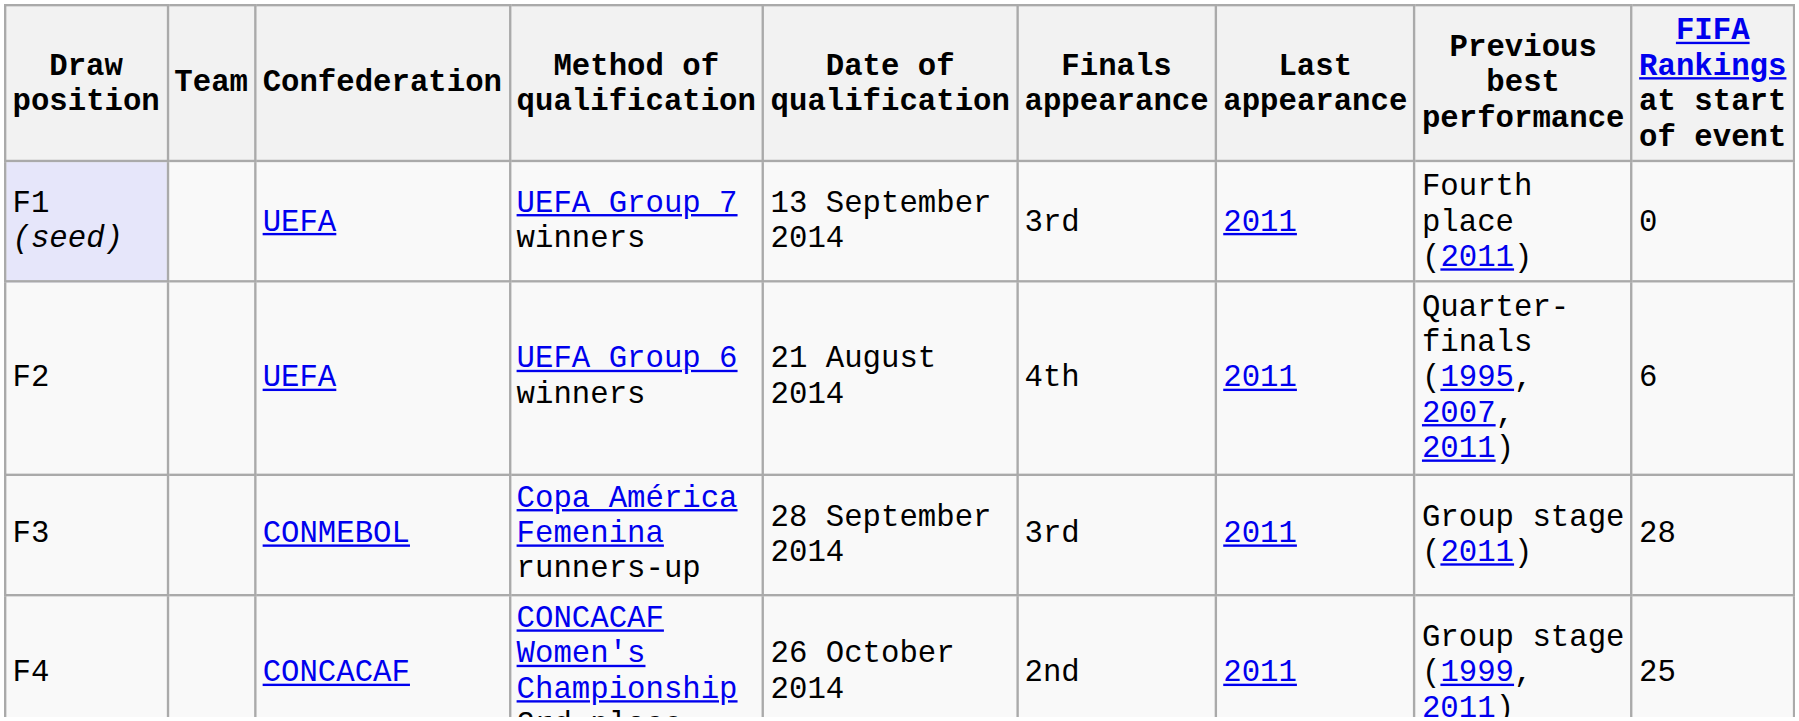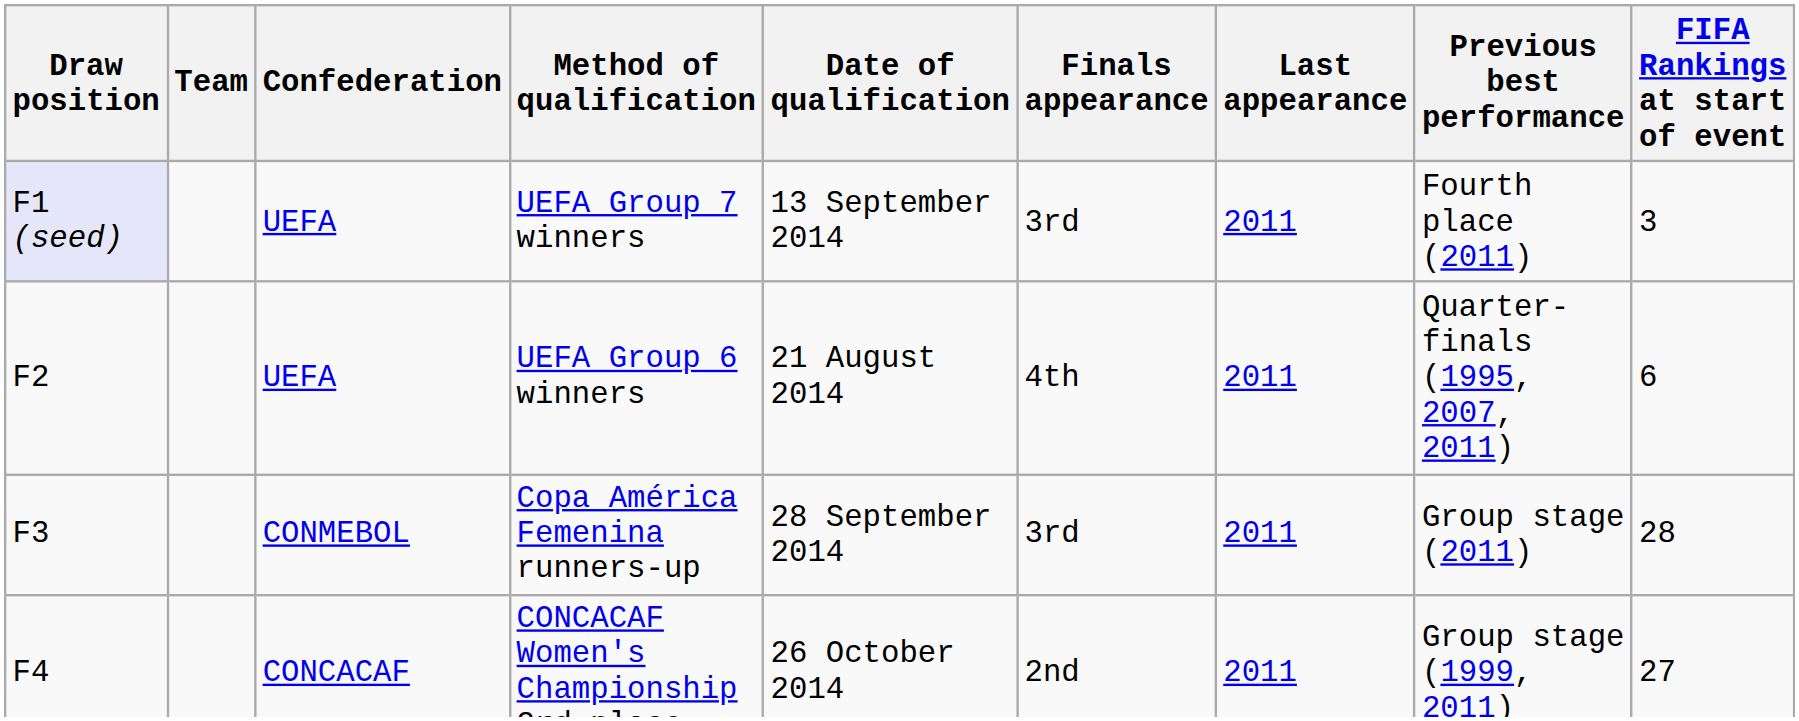 <table class="wikitable sortable">
 <tr>
 <th>Draw position</th>
 <th>Team</th>
 <th>Confederation</th>
 <th>Method of<br>qualification</th>
 <th>Date of<br>qualification</th>
 <th>Finals<br>appearance</th>
 <th>Last<br>appearance</th>
 <th>Previous best<br>performance</th>
 <th><a href='#'>FIFA Rankings</a><br>at start of event</th>
 </tr>
 <tr>
 <td style="background: lavender;">F1 <em>(seed)</em></td>
 <td style=white-space:nowrap></td>
 <td><a href='#'>UEFA</a></td>
 <td><a href='#'>UEFA Group 7</a> winners</td>
 <td>13 September 2014</td>
 <td data-sort-value="3">3rd</td>
 <td><a href='#'>2011</a></td>
 <td data-sort-value="4.1">Fourth place (<a href='#'>2011</a>)</td>
-<td>0</td>
+<td>3</td>
 </tr>
 <tr>
 <td>F2</td>
 <td style=white-space:nowrap></td>
 <td><a href='#'>UEFA</a></td>
 <td><a href='#'>UEFA Group 6</a> winners</td>
 <td>21 August 2014</td>
 <td data-sort-value="4">4th</td>
 <td><a href='#'>2011</a></td>
 <td data-sort-value="3.3">Quarter-finals (<a href='#'>1995</a>, <a href='#'>2007</a>, <a href='#'>2011</a>)</td>
 <td>6</td>
 </tr>
 <tr>
 <td>F3</td>
 <td style=white-space:nowrap></td>
 <td><a href='#'>CONMEBOL</a></td>
 <td><a href='#'>Copa América Femenina</a> runners-up</td>
 <td>28 September 2014</td>
 <td data-sort-value="3">3rd</td>
 <td><a href='#'>2011</a></td>
 <td data-sort-value="1.1">Group stage (<a href='#'>2011</a>)</td>
 <td>28</td>
 </tr>
 <tr>
 <td>F4</td>
 <td style=white-space:nowrap></td>
 <td><a href='#'>CONCACAF</a></td>
 <td><a href='#'>CONCACAF Women's Championship</a> 3rd place</td>
 <td>26 October 2014</td>
 <td data-sort-value="2">2nd</td>
 <td><a href='#'>2011</a></td>
 <td data-sort-value="1.2">Group stage (<a href='#'>1999</a>, <a href='#'>2011</a>)</td>
-<td>25</td>
+<td>27</td>
 </tr>
 </table>
